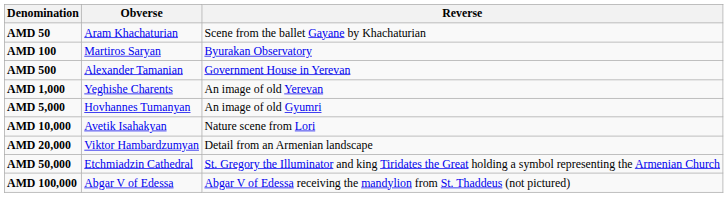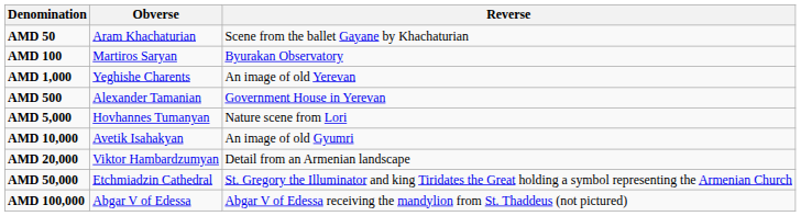 <table class="wikitable">
 <tr>
 <th>Denomination</th>
 <th>Obverse</th>
 <th>Reverse</th>
 </tr>
 <tr>
 <td><strong>AMD 50</strong></td>
 <td><a href='#'>Aram Khachaturian</a></td>
 <td>Scene from the ballet <a href='#'>Gayane</a> by Khachaturian</td>
 </tr>
 <tr>
 <td><strong>AMD 100</strong></td>
 <td><a href='#'>Martiros Saryan</a></td>
 <td><a href='#'>Byurakan Observatory</a></td>
 </tr>
 <tr>
+<td><strong>AMD 1,000</strong></td>
+<td><a href='#'>Yeghishe Charents</a></td>
+<td>An image of old <a href='#'>Yerevan</a></td>
+</tr>
+<tr>
 <td><strong>AMD 500</strong></td>
 <td><a href='#'>Alexander Tamanian</a></td>
 <td><a href='#'>Government House in Yerevan</a></td>
 </tr>
 <tr>
-<td><strong>AMD 1,000</strong></td>
-<td><a href='#'>Yeghishe Charents</a></td>
-<td>An image of old <a href='#'>Yerevan</a></td>
-</tr>
-<tr>
 <td><strong>AMD 5,000</strong></td>
 <td><a href='#'>Hovhannes Tumanyan</a></td>
-<td>An image of old <a href='#'>Gyumri</a></td>
+<td>Nature scene from <a href='#'>Lori</a></td>
 </tr>
 <tr>
 <td><strong>AMD 10,000</strong></td>
 <td><a href='#'>Avetik Isahakyan</a></td>
-<td>Nature scene from <a href='#'>Lori</a></td>
+<td>An image of old <a href='#'>Gyumri</a></td>
 </tr>
 <tr>
 <td><strong>AMD 20,000</strong></td>
 <td><a href='#'>Viktor Hambardzumyan</a></td>
 <td>Detail from an Armenian landscape</td>
 </tr>
 <tr>
 <td><strong>AMD 50,000</strong></td>
 <td><a href='#'>Etchmiadzin Cathedral</a></td>
 <td><a href='#'>St. Gregory the Illuminator</a> and king <a href='#'>Tiridates the Great</a> holding a symbol representing the <a href='#'>Armenian Church</a></td>
 </tr>
 <tr>
 <td><strong>AMD 100,000</strong></td>
 <td><a href='#'>Abgar V of Edessa</a></td>
 <td><a href='#'>Abgar V of Edessa</a> receiving the <a href='#'>mandylion</a> from <a href='#'>St. Thaddeus</a> (not pictured)</td>
 </tr>
 </table>
